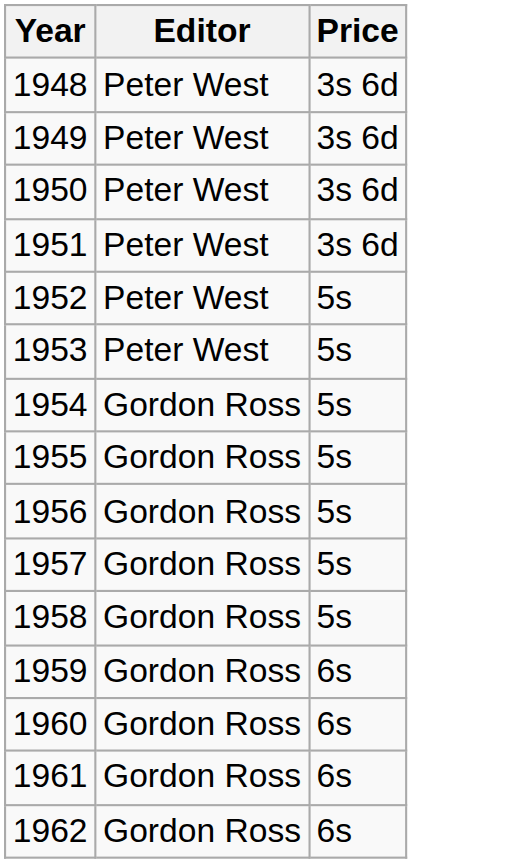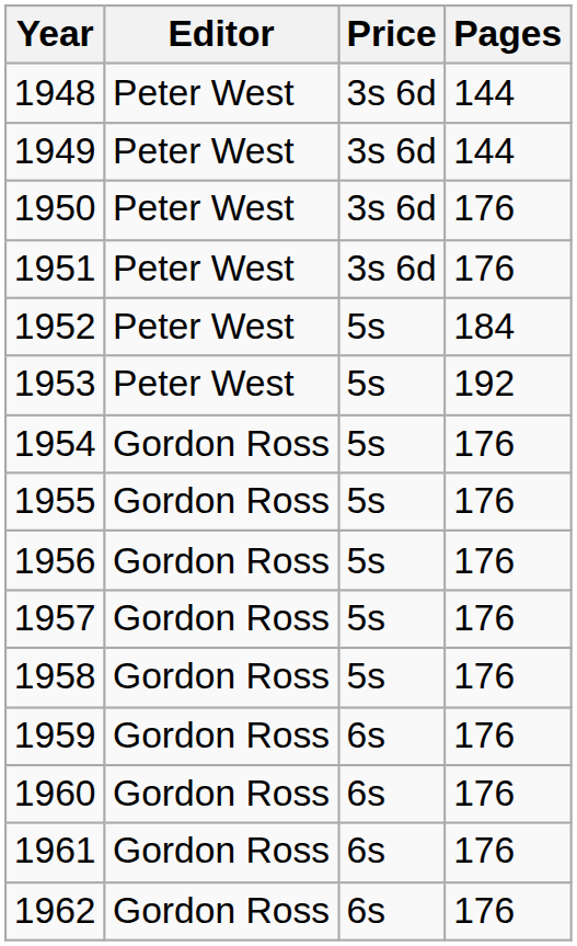 <table class="wikitable">
 <tr>
 <th>Year</th>
 <th>Editor</th>
 <th>Price</th>
+<th>Pages</th>
 </tr>
 <tr>
 <td>1948</td>
 <td>Peter West</td>
 <td>3s 6d</td>
+<td>144</td>
 </tr>
 <tr>
 <td>1949</td>
 <td>Peter West</td>
 <td>3s 6d</td>
+<td>144</td>
 </tr>
 <tr>
 <td>1950</td>
 <td>Peter West</td>
 <td>3s 6d</td>
+<td>176</td>
 </tr>
 <tr>
 <td>1951</td>
 <td>Peter West</td>
 <td>3s 6d</td>
+<td>176</td>
 </tr>
 <tr>
 <td>1952</td>
 <td>Peter West</td>
 <td>5s</td>
+<td>184</td>
 </tr>
 <tr>
 <td>1953</td>
 <td>Peter West</td>
 <td>5s</td>
+<td>192</td>
 </tr>
 <tr>
 <td>1954</td>
 <td>Gordon Ross</td>
 <td>5s</td>
+<td>176</td>
 </tr>
 <tr>
 <td>1955</td>
 <td>Gordon Ross</td>
 <td>5s</td>
+<td>176</td>
 </tr>
 <tr>
 <td>1956</td>
 <td>Gordon Ross</td>
 <td>5s</td>
+<td>176</td>
 </tr>
 <tr>
 <td>1957</td>
 <td>Gordon Ross</td>
 <td>5s</td>
+<td>176</td>
 </tr>
 <tr>
 <td>1958</td>
 <td>Gordon Ross</td>
 <td>5s</td>
+<td>176</td>
 </tr>
 <tr>
 <td>1959</td>
 <td>Gordon Ross</td>
 <td>6s</td>
+<td>176</td>
 </tr>
 <tr>
 <td>1960</td>
 <td>Gordon Ross</td>
 <td>6s</td>
+<td>176</td>
 </tr>
 <tr>
 <td>1961</td>
 <td>Gordon Ross</td>
 <td>6s</td>
+<td>176</td>
 </tr>
 <tr>
 <td>1962</td>
 <td>Gordon Ross</td>
 <td>6s</td>
+<td>176</td>
 </tr>
 </table>
